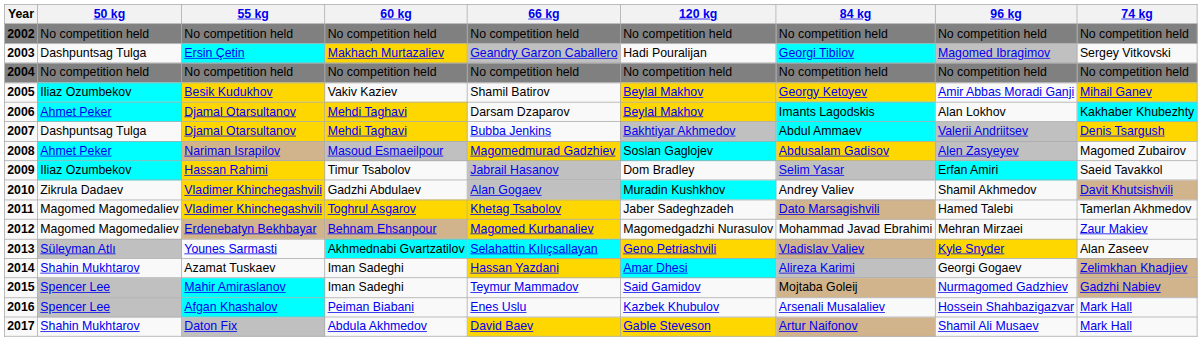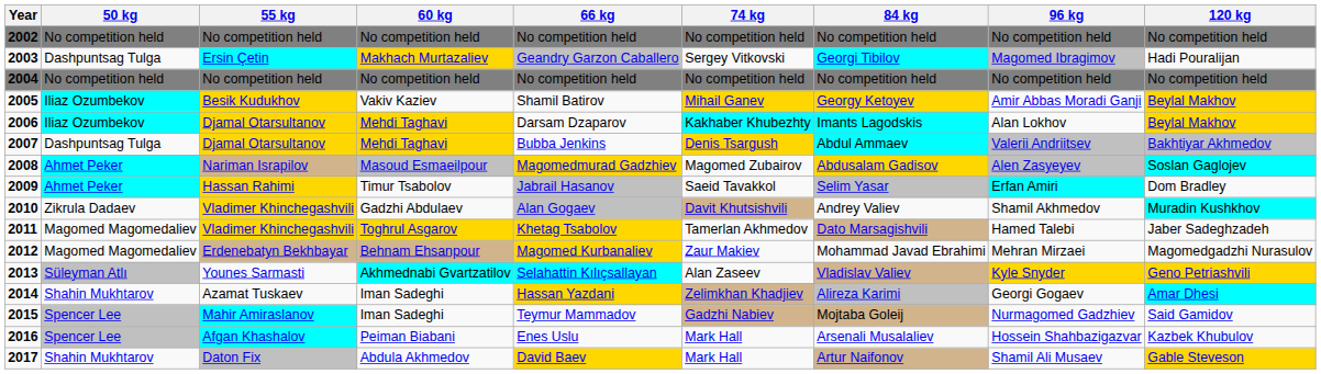 <table class="wikitable sortable" style="font-size: 100%">
 <tr>
 <th>Year</th>
 <th><a href='#'>50 kg</a></th>
 <th><a href='#'>55 kg</a></th>
 <th><a href='#'>60 kg</a></th>
 <th><a href='#'>66 kg</a></th>
-<th><a href='#'>120 kg</a></th>
+<th><a href='#'>74 kg</a></th>
 <th><a href='#'>84 kg</a></th>
 <th><a href='#'>96 kg</a></th>
-<th><a href='#'>74 kg</a></th>
+<th><a href='#'>120 kg</a></th>
 </tr>
 <tr>
 <td bgcolor="GRAY"><strong>2002</strong></td>
 <td bgcolor="GRAY">No competition held</td>
 <td bgcolor="GRAY">No competition held</td>
 <td bgcolor="GRAY">No competition held</td>
 <td bgcolor="GRAY">No competition held</td>
 <td bgcolor="GRAY">No competition held</td>
 <td bgcolor="GRAY">No competition held</td>
 <td bgcolor="GRAY">No competition held</td>
 <td bgcolor="GRAY">No competition held</td>
 </tr>
 <tr>
 <td><strong>2003</strong></td>
 <td> Dashpuntsag Tulga</td>
 <td bgcolor="aqua"> <a href='#'>Ersin Çetin</a></td>
 <td bgcolor="GOLD"> <a href='#'>Makhach Murtazaliev</a></td>
 <td bgcolor="Silver"> <a href='#'>Geandry Garzon Caballero</a></td>
-<td> Hadi Pouralijan</td>
+<td> Sergey Vitkovski</td>
 <td bgcolor="aqua"> <a href='#'>Georgi Tibilov</a></td>
 <td bgcolor ="SILVER"> <a href='#'>Magomed Ibragimov</a></td>
-<td> Sergey Vitkovski</td>
+<td> Hadi Pouralijan</td>
 </tr>
 <tr>
 <td bgcolor="GRAY"><strong>2004</strong></td>
 <td bgcolor="GRAY">No competition held</td>
 <td bgcolor="GRAY">No competition held</td>
 <td bgcolor="GRAY">No competition held</td>
 <td bgcolor="GRAY">No competition held</td>
 <td bgcolor="GRAY">No competition held</td>
 <td bgcolor="GRAY">No competition held</td>
 <td bgcolor="GRAY">No competition held</td>
 <td bgcolor="GRAY">No competition held</td>
 </tr>
 <tr>
 <td><strong>2005</strong></td>
 <td bgcolor="aqua"> Iliaz Ozumbekov</td>
 <td bgcolor="GOLD"> <a href='#'>Besik Kudukhov</a></td>
 <td> Vakiv Kaziev</td>
 <td> Shamil Batirov</td>
-<td bgcolor="GOLD"> <a href='#'>Beylal Makhov</a></td>
+<td bgcolor="GOLD"> <a href='#'>Mihail Ganev</a></td>
 <td bgcolor="GOLD"> <a href='#'>Georgy Ketoyev</a></td>
 <td> <a href='#'>Amir Abbas Moradi Ganji</a></td>
-<td bgcolor="GOLD"> <a href='#'>Mihail Ganev</a></td>
+<td bgcolor="GOLD"> <a href='#'>Beylal Makhov</a></td>
 </tr>
 <tr>
 <td><strong>2006</strong></td>
-<td bgcolor="aqua"> <a href='#'>Ahmet Peker</a></td>
+<td bgcolor="aqua"> Iliaz Ozumbekov</td>
 <td bgcolor="GOLD"> <a href='#'>Djamal Otarsultanov</a></td>
 <td bgcolor="GOLD"> <a href='#'>Mehdi Taghavi</a></td>
 <td> Darsam Dzaparov</td>
-<td bgcolor="GOLD"> <a href='#'>Beylal Makhov</a></td>
+<td bgcolor="aqua"> Kakhaber Khubezhty</td>
 <td bgcolor="aqua"> Imants Lagodskis</td>
 <td> Alan Lokhov</td>
-<td bgcolor="aqua"> Kakhaber Khubezhty</td>
+<td bgcolor="GOLD"> <a href='#'>Beylal Makhov</a></td>
 </tr>
 <tr>
 <td><strong>2007</strong></td>
 <td> Dashpuntsag Tulga</td>
 <td bgcolor="GOLD"> <a href='#'>Djamal Otarsultanov</a></td>
 <td bgcolor="GOLD"> <a href='#'>Mehdi Taghavi</a></td>
 <td> <a href='#'>Bubba Jenkins</a></td>
-<td bgcolor="Silver"> <a href='#'>Bakhtiyar Akhmedov</a></td>
+<td bgcolor="GOLD"> <a href='#'>Denis Tsargush</a></td>
 <td bgcolor="aqua"> Abdul Ammaev</td>
 <td bgcolor="Silver"> <a href='#'>Valerii Andriitsev</a></td>
-<td bgcolor="GOLD"> <a href='#'>Denis Tsargush</a></td>
+<td bgcolor="Silver"> <a href='#'>Bakhtiyar Akhmedov</a></td>
 </tr>
 <tr>
 <td><strong>2008</strong></td>
 <td bgcolor="aqua"> <a href='#'>Ahmet Peker</a></td>
 <td bgcolor=#D2B48C> <a href='#'>Nariman Israpilov</a></td>
 <td bgcolor="Silver"> <a href='#'>Masoud Esmaeilpour</a></td>
 <td bgcolor="GOLD"> <a href='#'>Magomedmurad Gadzhiev</a></td>
-<td bgcolor = "AQUA"> Soslan Gaglojev</td>
+<td> Magomed Zubairov</td>
 <td bgcolor="gold"> <a href='#'>Abdusalam Gadisov</a></td>
 <td bgcolor="Silver"> <a href='#'>Alen Zasyeyev</a></td>
-<td> Magomed Zubairov</td>
+<td bgcolor = "AQUA"> Soslan Gaglojev</td>
 </tr>
 <tr>
 <td><strong>2009</strong></td>
-<td bgcolor="aqua"> Iliaz Ozumbekov</td>
+<td bgcolor="aqua"> <a href='#'>Ahmet Peker</a></td>
 <td bgcolor="Gold"> <a href='#'>Hassan Rahimi</a></td>
 <td> Timur Tsabolov</td>
 <td bgcolor="Silver"> <a href='#'>Jabrail Hasanov</a></td>
-<td> Dom Bradley</td>
+<td> Saeid Tavakkol</td>
 <td bgcolor="Silver"> <a href='#'>Selim Yasar</a></td>
 <td bgcolor="aqua"> Erfan Amiri</td>
-<td> Saeid Tavakkol</td>
+<td> Dom Bradley</td>
 </tr>
 <tr>
 <td><strong>2010</strong></td>
 <td> Zikrula Dadaev</td>
 <td bgcolor="GOLD"> <a href='#'>Vladimer Khinchegashvili</a></td>
 <td> Gadzhi Abdulaev</td>
 <td bgcolor="Silver"> <a href='#'>Alan Gogaev</a></td>
-<td bgcolor="aqua"> Muradin Kushkhov</td>
+<td bgcolor=#D2B48C> <a href='#'>Davit Khutsishvili</a></td>
 <td> Andrey Valiev</td>
 <td> Shamil Akhmedov</td>
-<td bgcolor=#D2B48C> <a href='#'>Davit Khutsishvili</a></td>
+<td bgcolor="aqua"> Muradin Kushkhov</td>
 </tr>
 <tr>
 <td><strong>2011</strong></td>
 <td> Magomed Magomedaliev</td>
 <td bgcolor="GOLD"> <a href='#'>Vladimer Khinchegashvili</a></td>
 <td bgcolor="GOLD"> <a href='#'>Toghrul Asgarov</a></td>
 <td bgcolor="GOLD"> <a href='#'>Khetag Tsabolov</a></td>
-<td> Jaber Sadeghzadeh</td>
+<td> Tamerlan Akhmedov</td>
 <td bgcolor=#D2B48C> <a href='#'>Dato Marsagishvili</a></td>
 <td> Hamed Talebi</td>
-<td> Tamerlan Akhmedov</td>
+<td> Jaber Sadeghzadeh</td>
 </tr>
 <tr>
 <td><strong>2012</strong></td>
 <td> Magomed Magomedaliev</td>
 <td bgcolor="TAN"> <a href='#'>Erdenebatyn Bekhbayar</a></td>
 <td bgcolor=#D2B48C> <a href='#'>Behnam Ehsanpour</a></td>
 <td bgcolor="GOLD"> <a href='#'>Magomed Kurbanaliev</a></td>
-<td> Magomedgadzhi Nurasulov</td>
+<td> <a href='#'>Zaur Makiev</a></td>
 <td> Mohammad Javad Ebrahimi</td>
 <td> Mehran Mirzaei</td>
-<td> <a href='#'>Zaur Makiev</a></td>
+<td> Magomedgadzhi Nurasulov</td>
 </tr>
 <tr>
 <td><strong>2013</strong></td>
 <td bgcolor = "Silver"> <a href='#'>Süleyman Atlı</a></td>
 <td> <a href='#'>Younes Sarmasti</a></td>
 <td bgcolor="aqua"> Akhmednabi Gvartzatilov</td>
 <td bgcolor="aqua"> <a href='#'>Selahattin Kılıçsallayan</a></td>
-<td bgcolor="GOLD"> <a href='#'>Geno Petriashvili</a></td>
+<td> Alan Zaseev</td>
 <td bgcolor = "TAN"> <a href='#'>Vladislav Valiev</a></td>
 <td bgcolor="GOLD"> <a href='#'>Kyle Snyder</a></td>
-<td> Alan Zaseev</td>
+<td bgcolor="GOLD"> <a href='#'>Geno Petriashvili</a></td>
 </tr>
 <tr>
 <td><strong>2014</strong></td>
 <td> <a href='#'>Shahin Mukhtarov</a></td>
 <td> Azamat Tuskaev</td>
 <td> Iman Sadeghi</td>
 <td bgcolor="GOLD"> <a href='#'>Hassan Yazdani</a></td>
-<td bgcolor="aqua"> <a href='#'>Amar Dhesi</a></td>
+<td bgcolor=#D2B48C> <a href='#'>Zelimkhan Khadjiev</a></td>
 <td bgcolor="Silver"> <a href='#'>Alireza Karimi</a></td>
 <td> Georgi Gogaev</td>
-<td bgcolor=#D2B48C> <a href='#'>Zelimkhan Khadjiev</a></td>
+<td bgcolor="aqua"> <a href='#'>Amar Dhesi</a></td>
 </tr>
 <tr>
 <td><strong>2015</strong></td>
 <td bgcolor="Silver"> <a href='#'>Spencer Lee</a></td>
 <td bgcolor="aqua"> <a href='#'>Mahir Amiraslanov</a></td>
 <td> Iman Sadeghi</td>
 <td> <a href='#'>Teymur Mammadov</a></td>
-<td> <a href='#'>Said Gamidov</a></td>
+<td bgcolor=#D2B48C> <a href='#'>Gadzhi Nabiev</a></td>
 <td bgcolor="TAN"> Mojtaba Goleij</td>
 <td> <a href='#'>Nurmagomed Gadzhiev</a></td>
-<td bgcolor=#D2B48C> <a href='#'>Gadzhi Nabiev</a></td>
+<td> <a href='#'>Said Gamidov</a></td>
 </tr>
 <tr>
 <td><strong>2016</strong></td>
 <td bgcolor="Silver"> <a href='#'>Spencer Lee</a></td>
 <td bgcolor="aqua"> <a href='#'>Afgan Khashalov</a></td>
 <td> <a href='#'>Peiman Biabani</a></td>
 <td> <a href='#'>Enes Uslu</a></td>
-<td> <a href='#'>Kazbek Khubulov</a></td>
+<td> <a href='#'> Mark Hall</a></td>
 <td> <a href='#'>Arsenali Musalaliev</a></td>
 <td> <a href='#'>Hossein Shahbazigazvar</a></td>
-<td> <a href='#'> Mark Hall</a></td>
+<td> <a href='#'>Kazbek Khubulov</a></td>
 </tr>
 <tr>
 <td><strong>2017</strong></td>
 <td> <a href='#'>Shahin Mukhtarov</a></td>
 <td bgcolor="Silver"> <a href='#'>Daton Fix</a></td>
 <td> <a href='#'>Abdula Akhmedov</a></td>
 <td bgcolor = "GOLD"> <a href='#'>David Baev</a></td>
-<td bgcolor = GOLD> <a href='#'>Gable Steveson</a></td>
+<td> <a href='#'> Mark Hall</a></td>
 <td bgcolor=#D2B48C> <a href='#'>Artur Naifonov</a></td>
 <td> <a href='#'>Shamil Ali Musaev</a></td>
-<td> <a href='#'> Mark Hall</a></td>
+<td bgcolor = GOLD> <a href='#'>Gable Steveson</a></td>
 </tr>
 </table>
